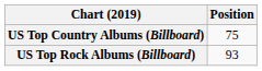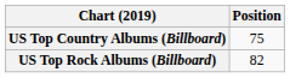 <table class="wikitable sortable plainrowheaders" style="text-align:center">
 <tr>
 <th scope="col">Chart (2019)</th>
 <th scope="col">Position</th>
 </tr>
 <tr>
 <th scope="row">US Top Country Albums (<em>Billboard</em>)</th>
 <td>75</td>
 </tr>
 <tr>
 <th scope="row">US Top Rock Albums (<em>Billboard</em>)</th>
-<td>93</td>
+<td>82</td>
 </tr>
 </table>
